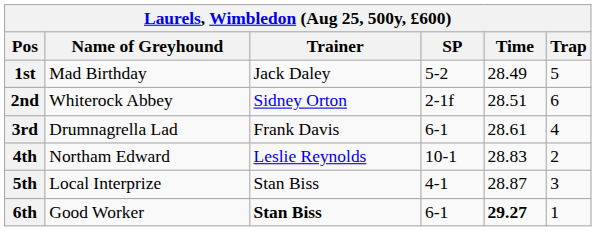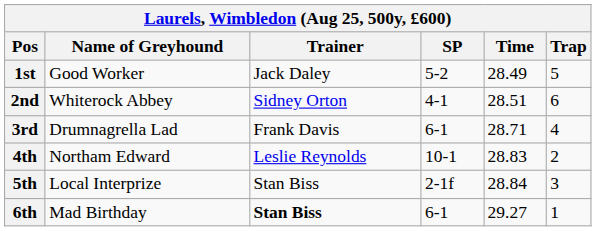 <table class="wikitable">
 <tr>
 <th colspan="6"><a href='#'>Laurels</a>, <a href='#'>Wimbledon</a> (Aug 25, 500y, £600)</th>
 </tr>
 <tr>
 <th width=30>Pos</th>
 <th width=180>Name of Greyhound</th>
 <th width=150>Trainer</th>
 <th width=50>SP</th>
 <th width=50>Time</th>
 <th width=30>Trap</th>
 </tr>
 <tr>
 <th>1st</th>
-<td>Mad Birthday</td>
+<td>Good Worker</td>
 <td>Jack Daley</td>
 <td>5-2</td>
 <td>28.49</td>
 <td>5</td>
 </tr>
 <tr>
 <th>2nd</th>
 <td>Whiterock Abbey</td>
 <td><a href='#'>Sidney Orton</a></td>
-<td>2-1f</td>
+<td>4-1</td>
 <td>28.51</td>
 <td>6</td>
 </tr>
 <tr>
 <th>3rd</th>
 <td>Drumnagrella Lad</td>
 <td>Frank Davis</td>
 <td>6-1</td>
-<td>28.61</td>
+<td>28.71</td>
 <td>4</td>
 </tr>
 <tr>
 <th>4th</th>
 <td>Northam Edward</td>
 <td><a href='#'>Leslie Reynolds</a></td>
 <td>10-1</td>
 <td>28.83</td>
 <td>2</td>
 </tr>
 <tr>
 <th>5th</th>
 <td>Local Interprize</td>
 <td>Stan Biss</td>
-<td>4-1</td>
-<td>28.87</td>
+<td>2-1f</td>
+<td>28.84</td>
 <td>3</td>
 </tr>
 <tr>
 <th>6th</th>
-<td>Good Worker</td>
+<td>Mad Birthday</td>
 <td><strong>Stan Biss</strong></td>
 <td>6-1</td>
-<td><strong>29.27</strong></td>
+<td>29.27</td>
 <td>1</td>
 </tr>
 </table>
